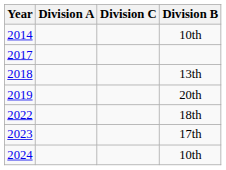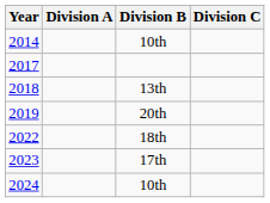 <table class="wikitable" style="text-align:center">
 <tr>
 <th>Year</th>
 <th>Division A</th>
+<th>Division B</th>
 <th>Division C</th>
-<th>Division B</th>
 </tr>
 <tr>
 <td><a href='#'>2014</a></td>
 <td></td>
+<td>10th</td>
 <td></td>
-<td>10th</td>
 </tr>
 <tr>
 <td><a href='#'>2017</a></td>
 <td></td>
 <td></td>
 <td></td>
 </tr>
 <tr>
 <td><a href='#'>2018</a></td>
 <td></td>
+<td>13th</td>
 <td></td>
-<td>13th</td>
 </tr>
 <tr>
 <td><a href='#'>2019</a></td>
 <td></td>
+<td>20th</td>
 <td></td>
-<td>20th</td>
 </tr>
 <tr>
 <td><a href='#'>2022</a></td>
 <td></td>
+<td>18th</td>
 <td></td>
-<td>18th</td>
 </tr>
 <tr>
 <td><a href='#'>2023</a></td>
 <td></td>
+<td>17th</td>
 <td></td>
-<td>17th</td>
 </tr>
 <tr>
 <td><a href='#'>2024</a></td>
 <td></td>
+<td>10th</td>
 <td></td>
-<td>10th</td>
 </tr>
 </table>
